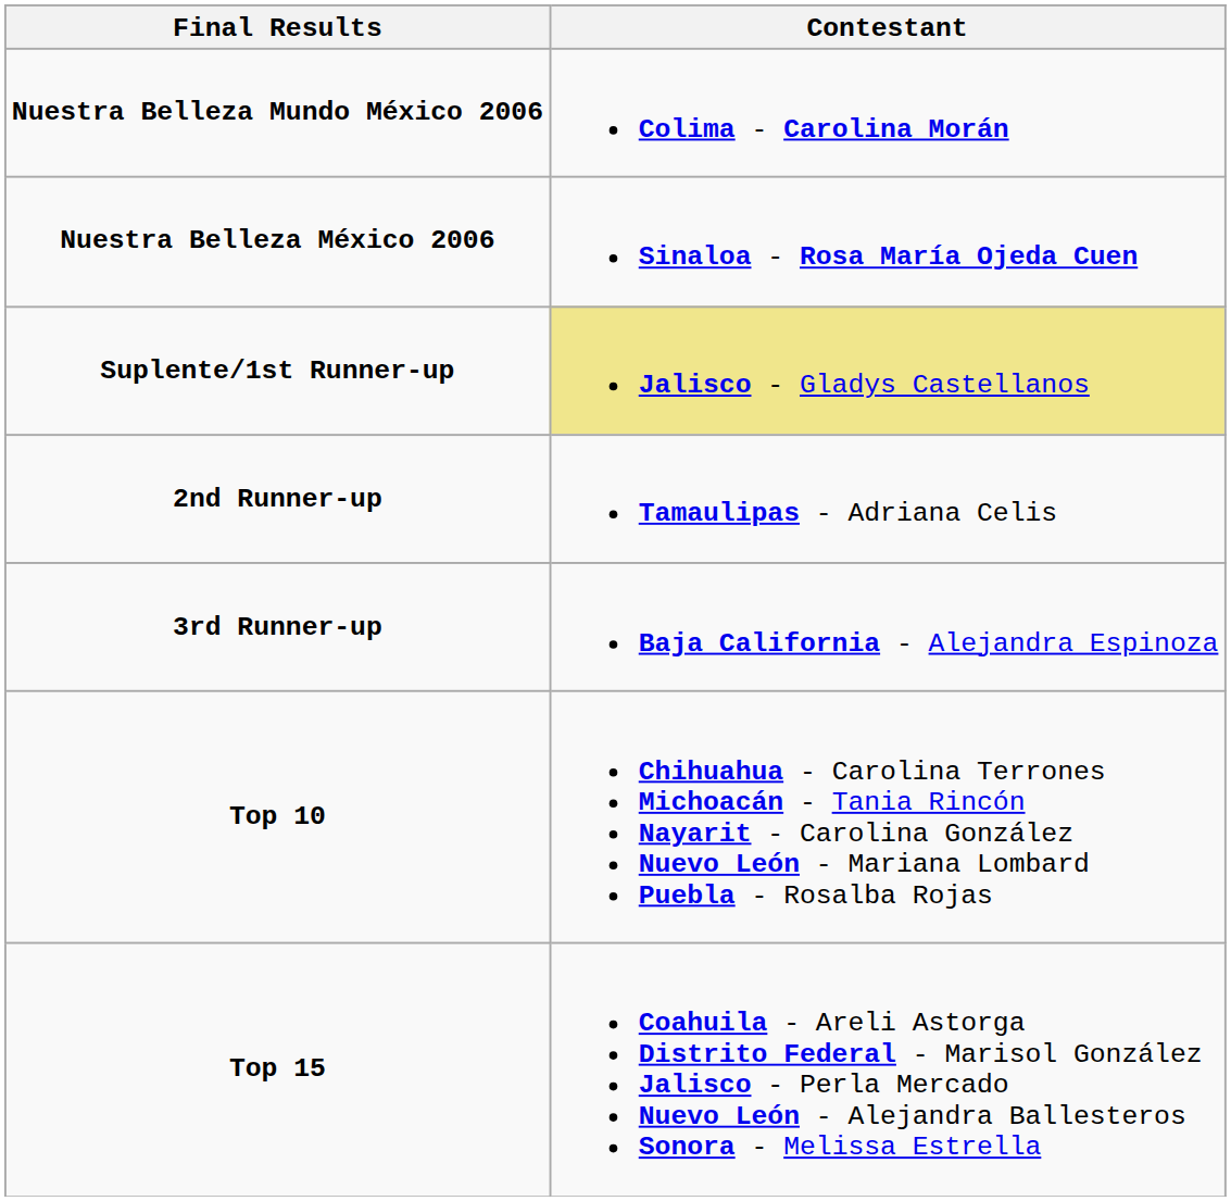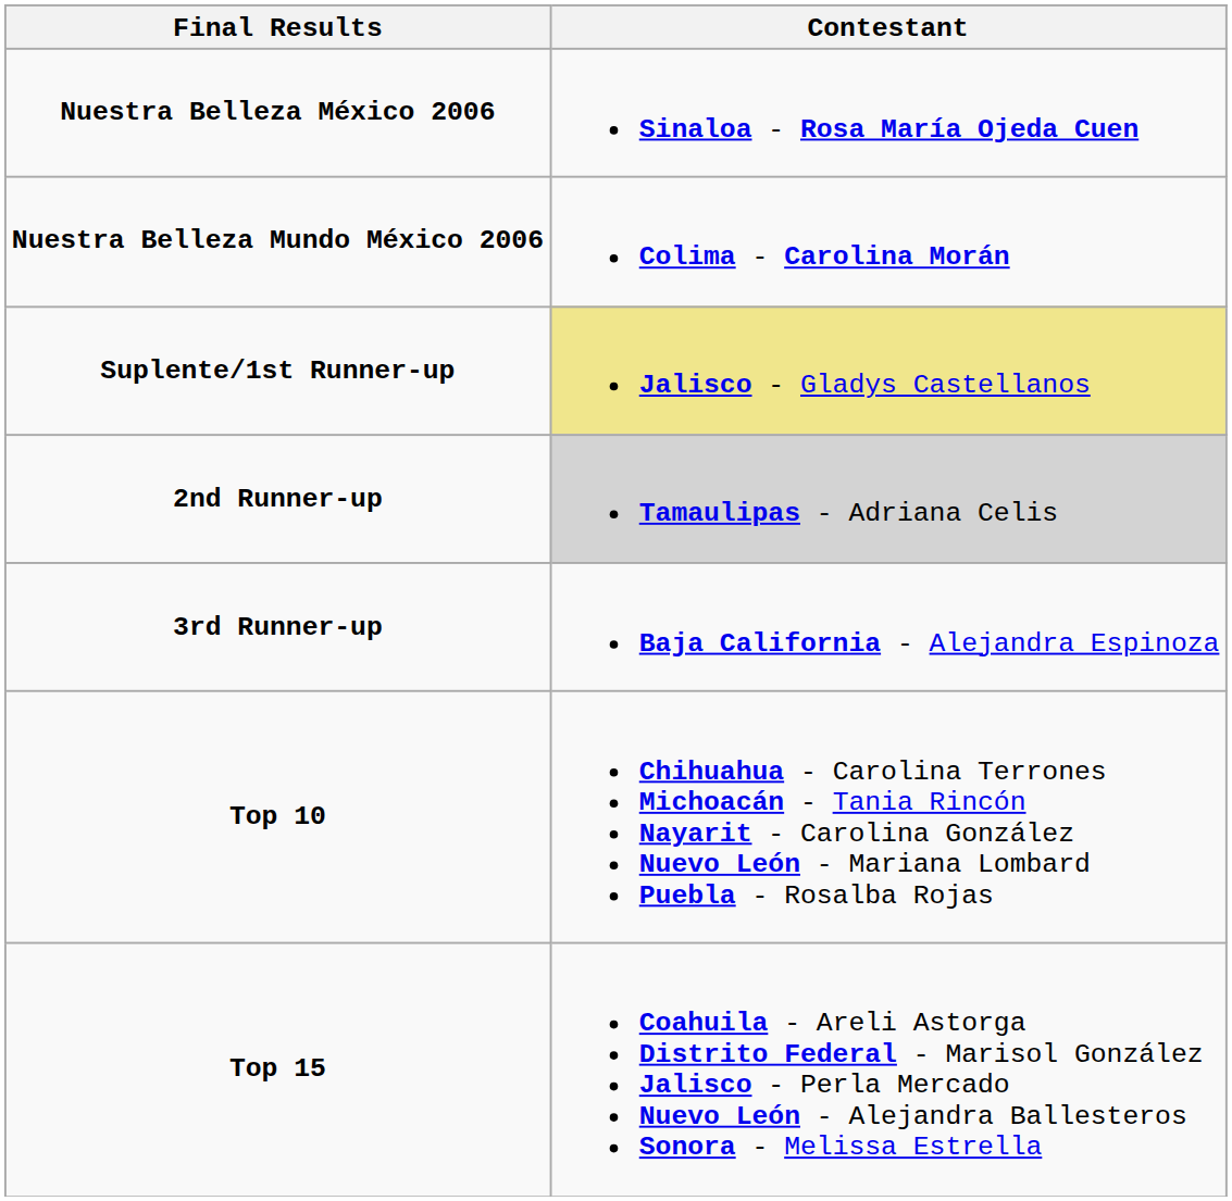 <table class="wikitable">
 <tr>
 <th>Final Results</th>
 <th>Contestant</th>
 </tr>
 <tr>
+<td align="center"><strong>Nuestra Belleza México 2006</strong></td>
+<td><br><ul><li><strong> <a href='#'>Sinaloa</a></strong> - <strong><a href='#'>Rosa María Ojeda Cuen</a></strong></li></ul></td>
+</tr>
+<tr>
 <td align="center"><strong>Nuestra Belleza Mundo México 2006</strong></td>
 <td><br><ul><li><strong> <a href='#'>Colima</a></strong> - <strong><a href='#'>Carolina Morán</a></strong></li></ul></td>
-</tr>
-<tr>
-<td align="center"><strong>Nuestra Belleza México 2006</strong></td>
-<td><br><ul><li><strong> <a href='#'>Sinaloa</a></strong> - <strong><a href='#'>Rosa María Ojeda Cuen</a></strong></li></ul></td>
 </tr>
 <tr>
 <td align="center"><strong>Suplente/1st Runner-up</strong></td>
 <td style="background: khaki;"><br><ul><li><strong> <a href='#'>Jalisco</a></strong> - <a href='#'>Gladys Castellanos</a></li></ul></td>
 </tr>
 <tr>
 <td align="center"><strong>2nd Runner-up</strong></td>
-<td><br><ul><li><strong> <a href='#'>Tamaulipas</a></strong> - Adriana Celis</li></ul></td>
+<td style="background: lightgrey;"><br><ul><li><strong> <a href='#'>Tamaulipas</a></strong> - Adriana Celis</li></ul></td>
 </tr>
 <tr>
 <td align="center"><strong>3rd Runner-up</strong></td>
 <td><br><ul><li><strong> <a href='#'>Baja California</a></strong> - <a href='#'>Alejandra Espinoza</a></li></ul></td>
 </tr>
 <tr>
 <td align="center"><strong>Top 10</strong></td>
 <td><br><ul><li><strong> <a href='#'>Chihuahua</a></strong> - Carolina Terrones</li><li><strong> <a href='#'>Michoacán</a></strong> - <a href='#'>Tania Rincón</a></li><li><strong> <a href='#'>Nayarit</a></strong> - Carolina González</li><li><strong> <a href='#'>Nuevo León</a></strong> - Mariana Lombard</li><li><strong> <a href='#'>Puebla</a></strong> - Rosalba Rojas</li></ul></td>
 </tr>
 <tr>
 <td align="center"><strong>Top 15</strong></td>
 <td><br><ul><li><strong> <a href='#'>Coahuila</a></strong> - Areli Astorga</li><li><strong> <a href='#'>Distrito Federal</a></strong> - Marisol González</li><li><strong> <a href='#'>Jalisco</a></strong> - Perla Mercado</li><li><strong> <a href='#'>Nuevo León</a></strong> - Alejandra Ballesteros</li><li><strong> <a href='#'>Sonora</a></strong> - <a href='#'>Melissa Estrella</a></li></ul></td>
 </tr>
 </table>
